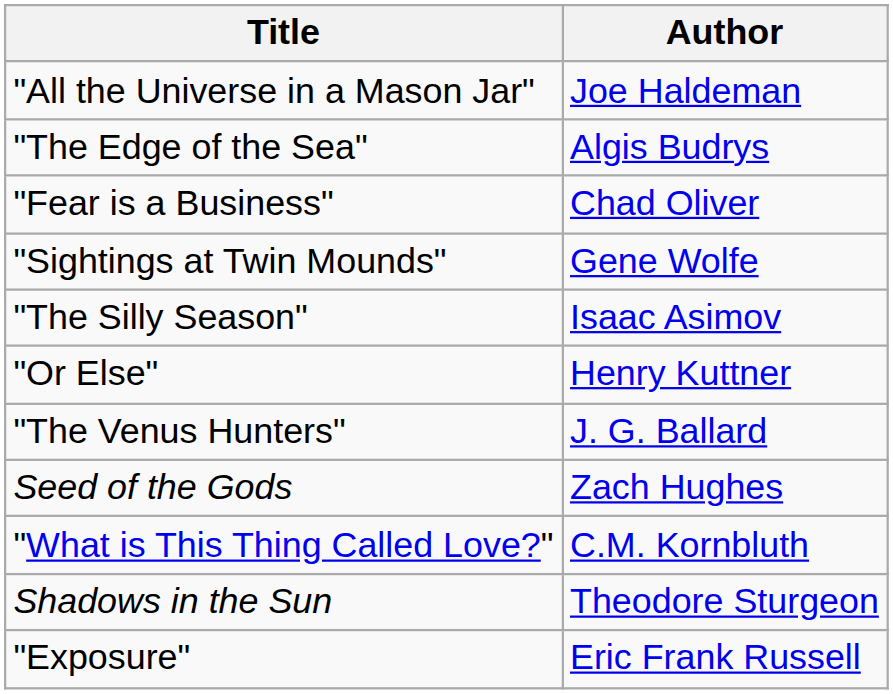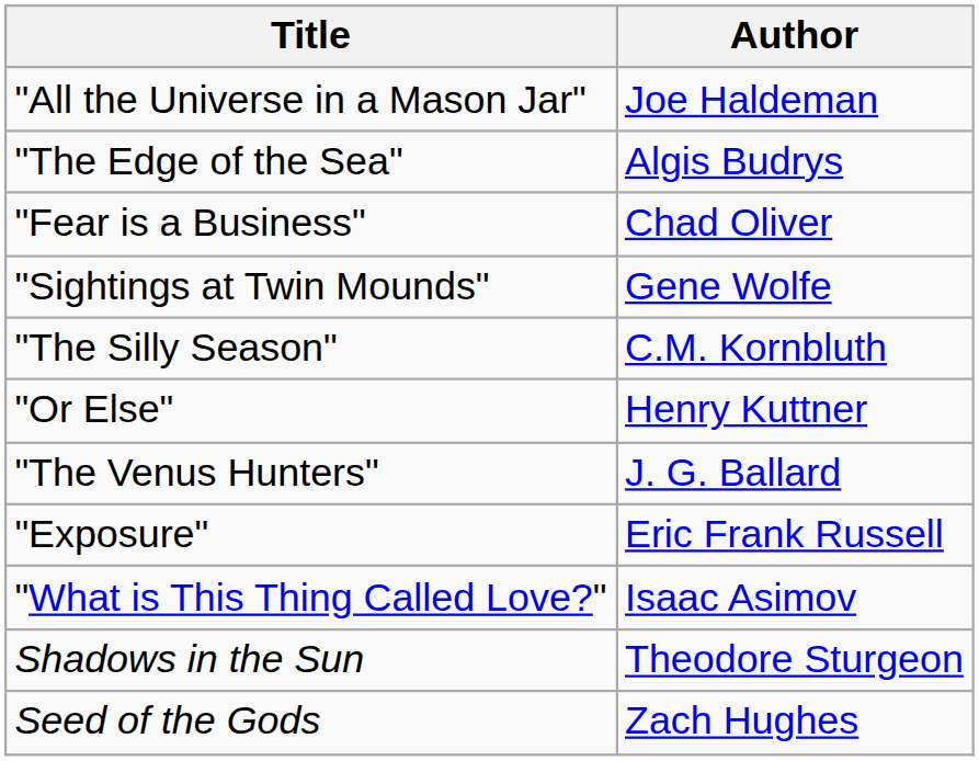 <table class="wikitable">
 <tr>
 <th>Title</th>
 <th>Author</th>
 </tr>
 <tr>
 <td>"All the Universe in a Mason Jar"</td>
 <td><a href='#'>Joe Haldeman</a></td>
 </tr>
 <tr>
 <td>"The Edge of the Sea"</td>
 <td><a href='#'>Algis Budrys</a></td>
 </tr>
 <tr>
 <td>"Fear is a Business"</td>
 <td><a href='#'>Chad Oliver</a></td>
 </tr>
 <tr>
 <td>"Sightings at Twin Mounds"</td>
 <td><a href='#'>Gene Wolfe</a></td>
 </tr>
 <tr>
 <td>"The Silly Season"</td>
-<td><a href='#'>Isaac Asimov</a></td>
+<td><a href='#'>C.M. Kornbluth</a></td>
 </tr>
 <tr>
 <td>"Or Else"</td>
 <td><a href='#'>Henry Kuttner</a></td>
 </tr>
 <tr>
 <td>"The Venus Hunters"</td>
 <td><a href='#'>J. G. Ballard</a></td>
 </tr>
 <tr>
-<td><em>Seed of the Gods</em></td>
-<td><a href='#'>Zach Hughes</a></td>
+<td>"Exposure"</td>
+<td><a href='#'>Eric Frank Russell</a></td>
 </tr>
 <tr>
 <td>"<a href='#'>What is This Thing Called Love?</a>"</td>
-<td><a href='#'>C.M. Kornbluth</a></td>
+<td><a href='#'>Isaac Asimov</a></td>
 </tr>
 <tr>
 <td><em>Shadows in the Sun</em></td>
 <td><a href='#'>Theodore Sturgeon</a></td>
 </tr>
 <tr>
-<td>"Exposure"</td>
-<td><a href='#'>Eric Frank Russell</a></td>
+<td><em>Seed of the Gods</em></td>
+<td><a href='#'>Zach Hughes</a></td>
 </tr>
 </table>
